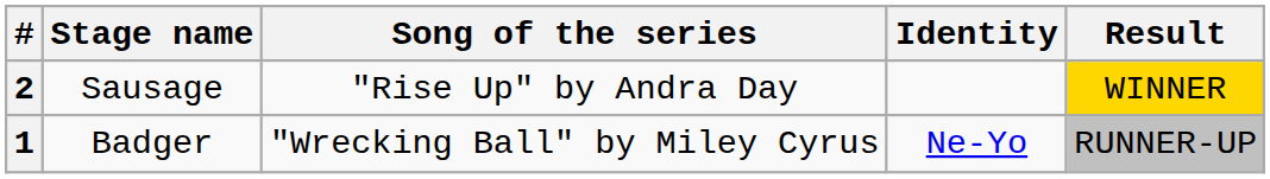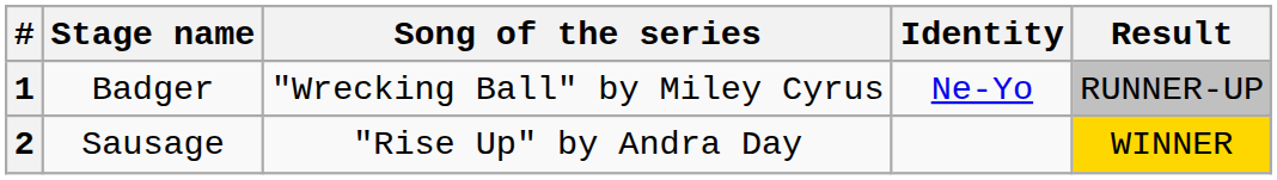 <table class="wikitable plainrowheaders" style="text-align: center;">
 <tr>
 <th>#</th>
 <th>Stage name</th>
 <th>Song of the series</th>
 <th>Identity</th>
 <th>Result</th>
 </tr>
 <tr>
+<th>1</th>
+<td>Badger</td>
+<td>"Wrecking Ball" by Miley Cyrus</td>
+<td><a href='#'>Ne-Yo</a></td>
+<td bgcolor=silver>RUNNER-UP</td>
+</tr>
+<tr>
 <th>2</th>
 <td>Sausage</td>
 <td>"Rise Up" by Andra Day</td>
 <td></td>
 <td bgcolor=gold>WINNER</td>
 </tr>
-<tr>
-<th>1</th>
-<td>Badger</td>
-<td>"Wrecking Ball" by Miley Cyrus</td>
-<td><a href='#'>Ne-Yo</a></td>
-<td bgcolor=silver>RUNNER-UP</td>
-</tr>
 </table>
